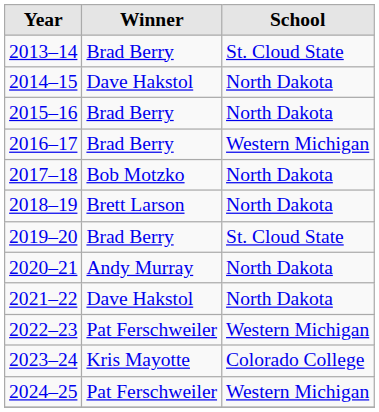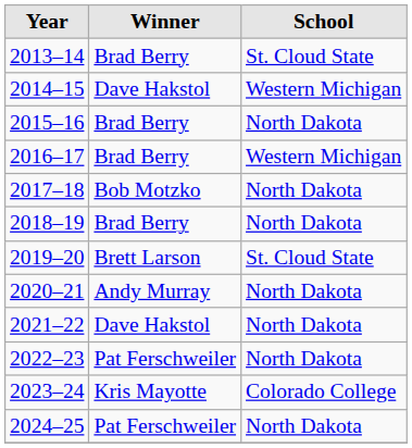 <table class="wikitable sortable">
 <tr>
 <th style="background:#e5e5e5;">Year</th>
 <th style="background:#e5e5e5;">Winner</th>
 <th style="background:#e5e5e5;">School</th>
 </tr>
 <tr>
 <td><a href='#'>2013–14</a></td>
 <td><a href='#'>Brad Berry</a></td>
 <td><a href='#'>St. Cloud State</a></td>
 </tr>
 <tr>
 <td><a href='#'>2014–15</a></td>
 <td><a href='#'>Dave Hakstol</a></td>
-<td><a href='#'>North Dakota</a></td>
+<td><a href='#'>Western Michigan</a></td>
 </tr>
 <tr>
 <td><a href='#'>2015–16</a></td>
 <td><a href='#'>Brad Berry</a></td>
 <td><a href='#'>North Dakota</a></td>
 </tr>
 <tr>
 <td><a href='#'>2016–17</a></td>
 <td><a href='#'>Brad Berry</a></td>
 <td><a href='#'>Western Michigan</a></td>
 </tr>
 <tr>
 <td><a href='#'>2017–18</a></td>
 <td><a href='#'>Bob Motzko</a></td>
 <td><a href='#'>North Dakota</a></td>
 </tr>
 <tr>
 <td><a href='#'>2018–19</a></td>
-<td><a href='#'>Brett Larson</a></td>
+<td><a href='#'>Brad Berry</a></td>
 <td><a href='#'>North Dakota</a></td>
 </tr>
 <tr>
 <td><a href='#'>2019–20</a></td>
-<td><a href='#'>Brad Berry</a></td>
+<td><a href='#'>Brett Larson</a></td>
 <td><a href='#'>St. Cloud State</a></td>
 </tr>
 <tr>
 <td><a href='#'>2020–21</a></td>
 <td><a href='#'>Andy Murray</a></td>
 <td><a href='#'>North Dakota</a></td>
 </tr>
 <tr>
 <td><a href='#'>2021–22</a></td>
 <td><a href='#'>Dave Hakstol</a></td>
 <td><a href='#'>North Dakota</a></td>
 </tr>
 <tr>
 <td><a href='#'>2022–23</a></td>
 <td><a href='#'>Pat Ferschweiler</a></td>
-<td><a href='#'>Western Michigan</a></td>
+<td><a href='#'>North Dakota</a></td>
 </tr>
 <tr>
 <td><a href='#'>2023–24</a></td>
 <td><a href='#'>Kris Mayotte</a></td>
 <td><a href='#'>Colorado College</a></td>
 </tr>
 <tr>
 <td><a href='#'>2024–25</a></td>
 <td><a href='#'>Pat Ferschweiler</a></td>
-<td><a href='#'>Western Michigan</a></td>
+<td><a href='#'>North Dakota</a></td>
 </tr>
 <tr>
 </tr>
 </table>
